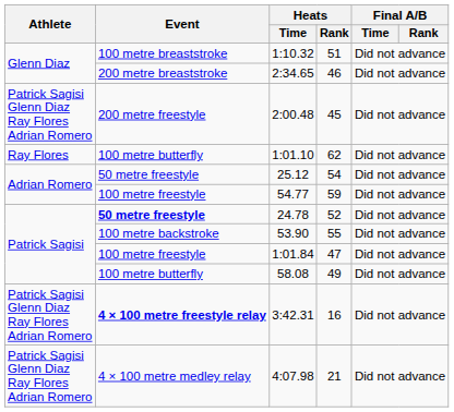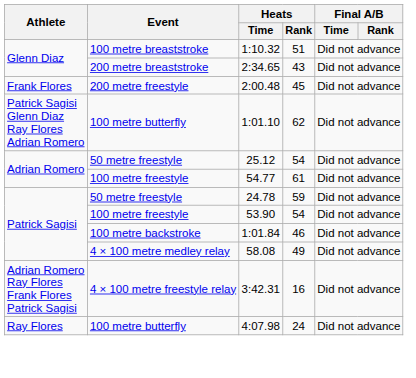 <table class="wikitable" style="font-size:90%">
 <tr>
 <th rowspan="2">Athlete</th>
 <th rowspan="2">Event</th>
 <th colspan=2>Heats</th>
 <th colspan=2>Final A/B</th>
 </tr>
 <tr style="font-size:95%">
 <th>Time</th>
 <th>Rank</th>
 <th>Time</th>
 <th>Rank</th>
 </tr>
 <tr align=center>
 <td align=left rowspan=2><a href='#'>Glenn Diaz</a></td>
 <td align=left><a href='#'>100 metre breaststroke</a></td>
 <td>1:10.32</td>
 <td>51</td>
 <td colspan=2>Did not advance</td>
 </tr>
 <tr align=center>
 <td align=left><a href='#'>200 metre breaststroke</a></td>
 <td>2:34.65</td>
-<td>46</td>
+<td>43</td>
 <td colspan=2>Did not advance</td>
 </tr>
 <tr align=center>
-<td align=left><a href='#'>Patrick Sagisi</a><br><a href='#'>Glenn Diaz</a><br><a href='#'>Ray Flores</a><br><a href='#'>Adrian Romero</a></td>
+<td align=left><a href='#'>Frank Flores</a></td>
 <td align=left><a href='#'>200 metre freestyle</a></td>
 <td>2:00.48</td>
 <td>45</td>
 <td colspan=2>Did not advance</td>
 </tr>
 <tr align=center>
-<td align=left><a href='#'>Ray Flores</a></td>
+<td align=left><a href='#'>Patrick Sagisi</a><br><a href='#'>Glenn Diaz</a><br><a href='#'>Ray Flores</a><br><a href='#'>Adrian Romero</a></td>
 <td align=left><a href='#'>100 metre butterfly</a></td>
 <td>1:01.10</td>
 <td>62</td>
 <td colspan=2>Did not advance</td>
 </tr>
 <tr align=center>
 <td align=left rowspan=2><a href='#'>Adrian Romero</a></td>
 <td align=left><a href='#'>50 metre freestyle</a></td>
 <td>25.12</td>
 <td>54</td>
 <td colspan=2>Did not advance</td>
 </tr>
 <tr align=center>
 <td align=left><a href='#'>100 metre freestyle</a></td>
 <td>54.77</td>
+<td>61</td>
+<td colspan=2>Did not advance</td>
+</tr>
+<tr align=center>
+<td align=left rowspan=4><a href='#'>Patrick Sagisi</a></td>
+<td align=left><a href='#'>50 metre freestyle</a></td>
+<td>24.78</td>
 <td>59</td>
 <td colspan=2>Did not advance</td>
 </tr>
 <tr align=center>
-<td align=left rowspan=4><a href='#'>Patrick Sagisi</a></td>
-<td align=left><strong><a href='#'>50 metre freestyle</a></strong></td>
-<td>24.78</td>
-<td>52</td>
+<td align=left><a href='#'>100 metre freestyle</a></td>
+<td>53.90</td>
+<td>54</td>
 <td colspan=2>Did not advance</td>
 </tr>
 <tr align=center>
 <td align=left><a href='#'>100 metre backstroke</a></td>
-<td>53.90</td>
-<td>55</td>
+<td>1:01.84</td>
+<td>46</td>
 <td colspan=2>Did not advance</td>
 </tr>
 <tr align=center>
-<td align=left><a href='#'>100 metre freestyle</a></td>
-<td>1:01.84</td>
-<td>47</td>
-<td colspan=2>Did not advance</td>
-</tr>
-<tr align=center>
-<td align=left><a href='#'>100 metre butterfly</a></td>
+<td align=left><a href='#'>4 × 100 metre medley relay</a></td>
 <td>58.08</td>
 <td>49</td>
 <td colspan=2>Did not advance</td>
 </tr>
 <tr align=center>
-<td align=left><a href='#'>Patrick Sagisi</a><br><a href='#'>Glenn Diaz</a><br><a href='#'>Ray Flores</a><br><a href='#'>Adrian Romero</a></td>
-<td align=left><strong><a href='#'>4 × 100 metre freestyle relay</a></strong></td>
+<td align=left><a href='#'>Adrian Romero</a><br><a href='#'>Ray Flores</a><br><a href='#'>Frank Flores</a><br><a href='#'>Patrick Sagisi</a></td>
+<td align=left><a href='#'>4 × 100 metre freestyle relay</a></td>
 <td>3:42.31</td>
 <td>16</td>
 <td colspan=2>Did not advance</td>
 </tr>
 <tr align=center>
-<td align=left><a href='#'>Patrick Sagisi</a><br><a href='#'>Glenn Diaz</a><br><a href='#'>Ray Flores</a><br><a href='#'>Adrian Romero</a></td>
-<td align=left><a href='#'>4 × 100 metre medley relay</a></td>
+<td align=left><a href='#'>Ray Flores</a></td>
+<td align=left><a href='#'>100 metre butterfly</a></td>
 <td>4:07.98</td>
-<td>21</td>
+<td>24</td>
 <td colspan=2>Did not advance</td>
 </tr>
 </table>
